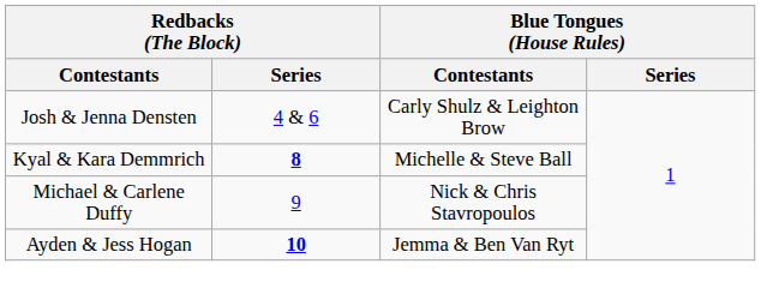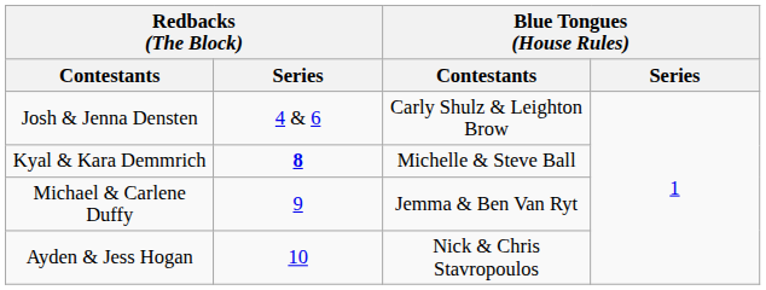 <table class="wikitable plainrowheaders" style="text-align:center;">
 <tr>
 <th colspan="2" scope="col" style="width:10em;" scope="col" style="background:red; color:white;">Redbacks<br><em>(The Block)</em></th>
 <th colspan="2" scope="col" style="width:10em;" scope="col" style="background:blue; color:white;">Blue Tongues<br><em>(House Rules)</em></th>
 </tr>
 <tr>
 <th scope="col" style="width:10em;" scope="col" style="background:red; color:white;">Contestants</th>
 <th scope="col" style="width:8em;" scope="col" style="background:red; color:white;">Series</th>
 <th scope="col" style="width:10em;" scope="col" style="background:blue; color:white;">Contestants</th>
 <th scope="col" style="width:8em;" scope="col" style="background:blue; color:white;">Series</th>
 </tr>
 <tr>
 <td>Josh & Jenna Densten</td>
 <td><a href='#'>4</a> & <a href='#'>6</a></td>
 <td>Carly Shulz & Leighton Brow</td>
 <td rowspan=4><a href='#'>1</a></td>
 </tr>
 <tr>
 <td>Kyal & Kara Demmrich</td>
 <td><strong><a href='#'>8</a></strong></td>
 <td>Michelle & Steve Ball</td>
 </tr>
 <tr>
 <td>Michael & Carlene Duffy</td>
 <td><a href='#'>9</a></td>
-<td>Nick & Chris Stavropoulos</td>
+<td>Jemma & Ben Van Ryt</td>
 </tr>
 <tr>
 <td>Ayden & Jess Hogan</td>
-<td><strong><a href='#'>10</a></strong></td>
-<td>Jemma & Ben Van Ryt</td>
+<td><a href='#'>10</a></td>
+<td>Nick & Chris Stavropoulos</td>
 </tr>
 </table>
